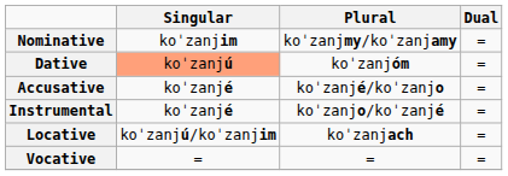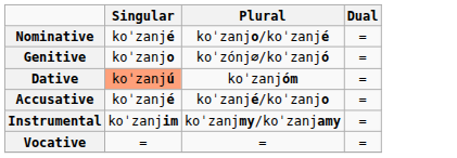 <table class="wikitable" style="text-align:center;">
 <tr>
 <td></td>
 <th>Singular</th>
 <th>Plural</th>
 <th>Dual</th>
 </tr>
 <tr>
 <th>Nominative</th>
-<td>koˈzanj<strong>im</strong></td>
-<td>koˈzanj<strong>my</strong>/koˈzanj<strong>amy</strong></td>
+<td>koˈzanj<strong>é</strong></td>
+<td>koˈzanj<strong>o</strong>/koˈzanj<strong>é</strong></td>
+<td>= </td>
+</tr>
+<tr>
+<th>Genitive</th>
+<td>koˈzanj<strong>o</strong></td>
+<td>koˈzónj<strong>∅</strong>/koˈzanj<strong>ó</strong></td>
 <td>= </td>
 </tr>
 <tr>
 <th>Dative</th>
 <td style="background: lightsalmon;">koˈzanj<strong>ú</strong></td>
 <td>koˈzanj<strong>óm</strong></td>
 <td>= </td>
 </tr>
 <tr>
 <th>Accusative</th>
 <td>koˈzanj<strong>é</strong></td>
 <td>koˈzanj<strong>é</strong>/koˈzanj<strong>o</strong></td>
 <td>= </td>
 </tr>
 <tr>
 <th>Instrumental</th>
-<td>koˈzanj<strong>é</strong></td>
-<td>koˈzanj<strong>o</strong>/koˈzanj<strong>é</strong></td>
-<td>= </td>
-</tr>
-<tr>
-<th>Locative</th>
-<td>koˈzanj<strong>ú</strong>/koˈzanj<strong>im</strong></td>
-<td>koˈzanj<strong>ach</strong></td>
+<td>koˈzanj<strong>im</strong></td>
+<td>koˈzanj<strong>my</strong>/koˈzanj<strong>amy</strong></td>
 <td>= </td>
 </tr>
 <tr>
 <th>Vocative</th>
 <td>= </td>
 <td>= </td>
 <td>= </td>
 </tr>
 <tr>
 </tr>
 </table>
